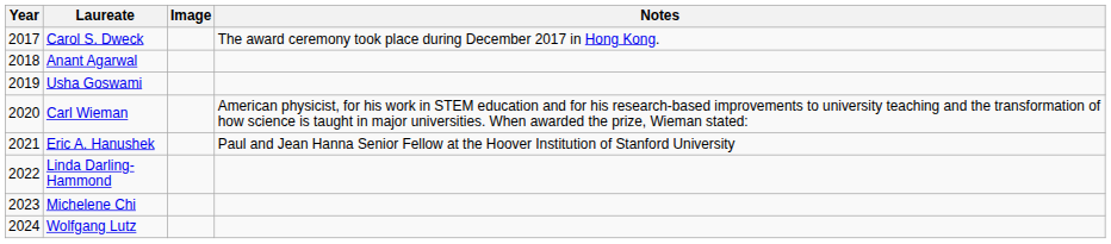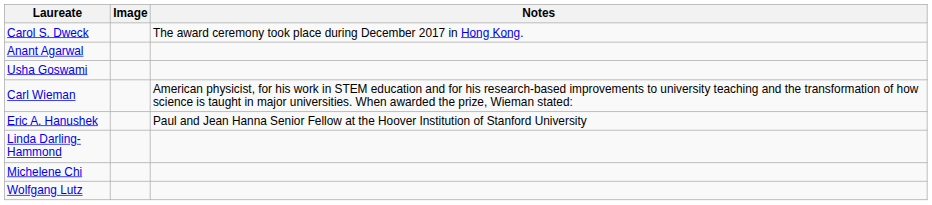 <table class="wikitable">
 <tr>
-<th>Year</th>
 <th>Laureate</th>
 <th>Image</th>
 <th>Notes</th>
 </tr>
 <tr>
-<td>2017</td>
 <td><a href='#'>Carol S. Dweck</a></td>
 <td></td>
 <td>The award ceremony took place during December 2017 in <a href='#'>Hong Kong</a>.</td>
 </tr>
 <tr>
-<td>2018</td>
 <td><a href='#'>Anant Agarwal</a></td>
 <td></td>
 <td></td>
 </tr>
 <tr>
-<td>2019</td>
 <td><a href='#'>Usha Goswami</a></td>
 <td></td>
 <td></td>
 </tr>
 <tr>
-<td>2020</td>
 <td><a href='#'>Carl Wieman</a></td>
 <td></td>
 <td>American physicist, for his work in STEM education and for his research-based improvements to university teaching and the transformation of how science is taught in major universities. When awarded the prize, Wieman stated:<br></td>
 </tr>
 <tr>
-<td>2021</td>
 <td><a href='#'>Eric A. Hanushek</a></td>
 <td></td>
 <td>Paul and Jean Hanna Senior Fellow at the Hoover Institution of Stanford University</td>
 </tr>
 <tr>
-<td>2022</td>
 <td><a href='#'>Linda Darling-Hammond</a></td>
 <td></td>
 <td></td>
 </tr>
 <tr>
-<td>2023</td>
 <td><a href='#'>Michelene Chi</a></td>
 <td></td>
 <td></td>
 </tr>
 <tr>
-<td>2024</td>
 <td><a href='#'>Wolfgang Lutz</a></td>
 <td></td>
 <td></td>
 </tr>
 </table>
